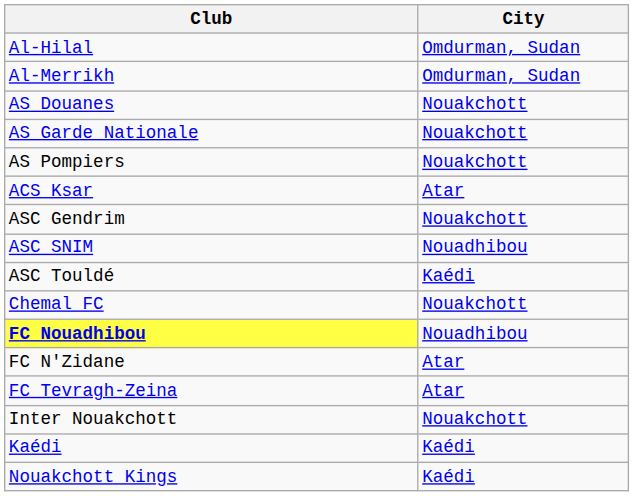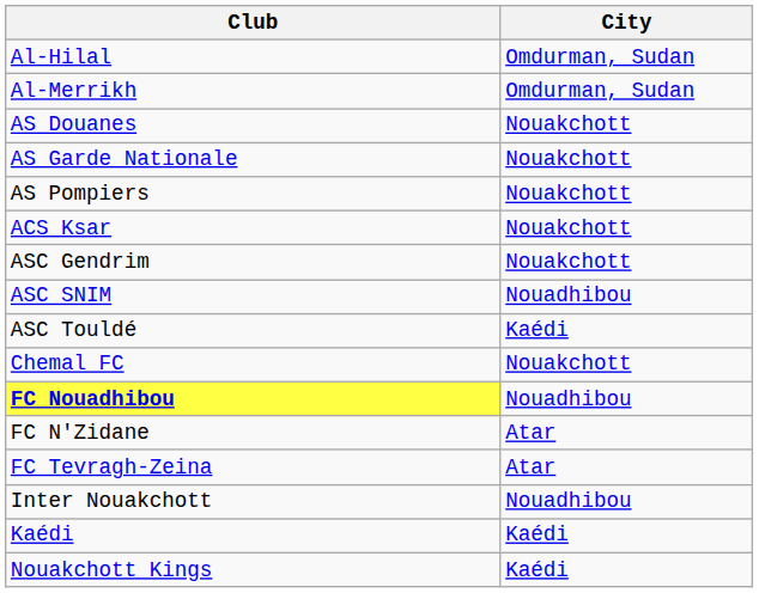 <table class="wikitable sortable">
 <tr>
 <th width="300px">Club</th>
 <th width="150px">City</th>
 </tr>
 <tr>
 <td><a href='#'>Al-Hilal</a></td>
 <td><a href='#'>Omdurman, Sudan</a></td>
 </tr>
 <tr>
 <td><a href='#'>Al-Merrikh</a></td>
 <td><a href='#'>Omdurman, Sudan</a></td>
 </tr>
 <tr>
 <td><a href='#'>AS Douanes</a></td>
 <td><a href='#'>Nouakchott</a></td>
 </tr>
 <tr>
 <td><a href='#'>AS Garde Nationale</a></td>
 <td><a href='#'>Nouakchott</a></td>
 </tr>
 <tr>
 <td>AS Pompiers</td>
 <td><a href='#'>Nouakchott</a></td>
 </tr>
 <tr>
 <td><a href='#'>ACS Ksar</a></td>
-<td><a href='#'>Atar</a></td>
+<td><a href='#'>Nouakchott</a></td>
 </tr>
 <tr>
 <td>ASC Gendrim</td>
 <td><a href='#'>Nouakchott</a></td>
 </tr>
 <tr>
 <td><a href='#'>ASC SNIM</a></td>
 <td><a href='#'>Nouadhibou</a></td>
 </tr>
 <tr>
 <td>ASC Touldé</td>
 <td><a href='#'>Kaédi</a></td>
 </tr>
 <tr>
 <td><a href='#'>Chemal FC</a></td>
 <td><a href='#'>Nouakchott</a></td>
 </tr>
 <tr>
 <td bgcolor=#ffff44><strong><a href='#'>FC Nouadhibou</a></strong></td>
 <td><a href='#'>Nouadhibou</a></td>
 </tr>
 <tr>
 <td>FC N'Zidane</td>
 <td><a href='#'>Atar</a></td>
 </tr>
 <tr>
 <td><a href='#'>FC Tevragh-Zeina</a></td>
 <td><a href='#'>Atar</a></td>
 </tr>
 <tr>
 <td>Inter Nouakchott</td>
-<td><a href='#'>Nouakchott</a></td>
+<td><a href='#'>Nouadhibou</a></td>
 </tr>
 <tr>
 <td><a href='#'>Kaédi</a></td>
 <td><a href='#'>Kaédi</a></td>
 </tr>
 <tr>
 <td><a href='#'>Nouakchott Kings</a></td>
 <td><a href='#'>Kaédi</a></td>
 </tr>
 </table>
